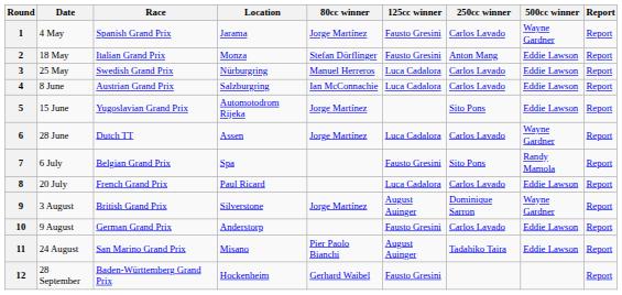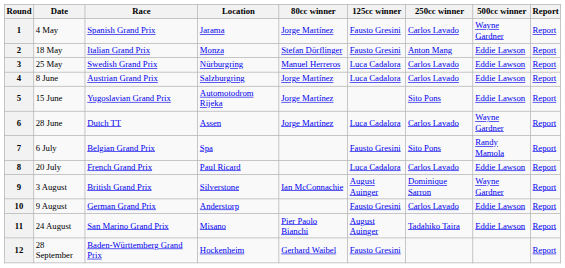 <table class="wikitable" style="font-size: 85%;">
 <tr>
 <th>Round</th>
 <th>Date</th>
 <th>Race</th>
 <th>Location</th>
 <th>80cc winner</th>
 <th>125cc winner</th>
 <th>250cc winner</th>
 <th>500cc winner</th>
 <th>Report</th>
 </tr>
 <tr>
 <th>1</th>
 <td>4 May</td>
 <td> <a href='#'>Spanish Grand Prix</a></td>
 <td><a href='#'>Jarama</a></td>
 <td> <a href='#'>Jorge Martínez</a></td>
 <td> <a href='#'>Fausto Gresini</a></td>
 <td> <a href='#'>Carlos Lavado</a></td>
 <td> <a href='#'>Wayne Gardner</a></td>
 <td><a href='#'>Report</a></td>
 </tr>
 <tr>
 <th>2</th>
 <td>18 May</td>
 <td> <a href='#'>Italian Grand Prix</a></td>
 <td><a href='#'>Monza</a></td>
 <td> <a href='#'>Stefan Dörflinger</a></td>
 <td> <a href='#'>Fausto Gresini</a></td>
 <td> <a href='#'>Anton Mang</a></td>
 <td> <a href='#'>Eddie Lawson</a></td>
 <td><a href='#'>Report</a></td>
 </tr>
 <tr>
 <th>3</th>
 <td>25 May</td>
 <td> <a href='#'>Swedish Grand Prix</a></td>
 <td><a href='#'>Nürburgring</a></td>
 <td> <a href='#'>Manuel Herreros</a></td>
 <td> <a href='#'>Luca Cadalora</a></td>
 <td> <a href='#'>Carlos Lavado</a></td>
 <td> <a href='#'>Eddie Lawson</a></td>
 <td><a href='#'>Report</a></td>
 </tr>
 <tr>
 <th>4</th>
 <td>8 June</td>
 <td> <a href='#'>Austrian Grand Prix</a></td>
 <td><a href='#'>Salzburgring</a></td>
-<td> <a href='#'>Ian McConnachie</a></td>
+<td> <a href='#'>Jorge Martínez</a></td>
 <td> <a href='#'>Luca Cadalora</a></td>
 <td> <a href='#'>Carlos Lavado</a></td>
 <td> <a href='#'>Eddie Lawson</a></td>
 <td><a href='#'>Report</a></td>
 </tr>
 <tr>
 <th>5</th>
 <td>15 June</td>
 <td> <a href='#'>Yugoslavian Grand Prix</a></td>
 <td><a href='#'>Automotodrom Rijeka</a></td>
 <td> <a href='#'>Jorge Martínez</a></td>
 <td></td>
 <td> <a href='#'>Sito Pons</a></td>
 <td> <a href='#'>Eddie Lawson</a></td>
 <td><a href='#'>Report</a></td>
 </tr>
 <tr>
 <th>6</th>
 <td>28 June</td>
 <td> <a href='#'>Dutch TT</a></td>
 <td><a href='#'>Assen</a></td>
 <td> <a href='#'>Jorge Martínez</a></td>
 <td> <a href='#'>Luca Cadalora</a></td>
 <td> <a href='#'>Carlos Lavado</a></td>
 <td> <a href='#'>Wayne Gardner</a></td>
 <td><a href='#'>Report</a></td>
 </tr>
 <tr>
 <th>7</th>
 <td>6 July</td>
 <td> <a href='#'>Belgian Grand Prix</a></td>
 <td><a href='#'>Spa</a></td>
 <td></td>
 <td> <a href='#'>Fausto Gresini</a></td>
 <td> <a href='#'>Sito Pons</a></td>
 <td> <a href='#'>Randy Mamola</a></td>
 <td><a href='#'>Report</a></td>
 </tr>
 <tr>
 <th>8</th>
 <td>20 July</td>
 <td> <a href='#'>French Grand Prix</a></td>
 <td><a href='#'>Paul Ricard</a></td>
 <td></td>
 <td> <a href='#'>Luca Cadalora</a></td>
 <td> <a href='#'>Carlos Lavado</a></td>
 <td> <a href='#'>Eddie Lawson</a></td>
 <td><a href='#'>Report</a></td>
 </tr>
 <tr>
 <th>9</th>
 <td>3 August</td>
 <td> <a href='#'>British Grand Prix</a></td>
 <td><a href='#'>Silverstone</a></td>
-<td> <a href='#'>Jorge Martínez</a></td>
+<td> <a href='#'>Ian McConnachie</a></td>
 <td> <a href='#'>August Auinger</a></td>
 <td> <a href='#'>Dominique Sarron</a></td>
 <td> <a href='#'>Wayne Gardner</a></td>
 <td><a href='#'>Report</a></td>
 </tr>
 <tr>
 <th>10</th>
 <td>9 August</td>
 <td> <a href='#'>German Grand Prix</a></td>
 <td><a href='#'>Anderstorp</a></td>
 <td></td>
 <td> <a href='#'>Fausto Gresini</a></td>
 <td> <a href='#'>Carlos Lavado</a></td>
 <td> <a href='#'>Eddie Lawson</a></td>
 <td><a href='#'>Report</a></td>
 </tr>
 <tr>
 <th>11</th>
 <td>24 August</td>
 <td> <a href='#'>San Marino Grand Prix</a></td>
 <td><a href='#'>Misano</a></td>
 <td> <a href='#'>Pier Paolo Bianchi</a></td>
 <td> <a href='#'>August Auinger</a></td>
 <td> <a href='#'>Tadahiko Taira</a></td>
 <td> <a href='#'>Eddie Lawson</a></td>
 <td><a href='#'>Report</a></td>
 </tr>
 <tr>
 <th>12</th>
 <td>28 September</td>
 <td> <a href='#'>Baden-Württemberg Grand Prix</a></td>
 <td><a href='#'>Hockenheim</a></td>
 <td> <a href='#'>Gerhard Waibel</a></td>
 <td> <a href='#'>Fausto Gresini</a></td>
 <td></td>
 <td></td>
 <td><a href='#'>Report</a></td>
 </tr>
 </table>
